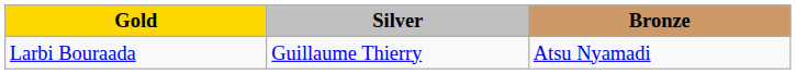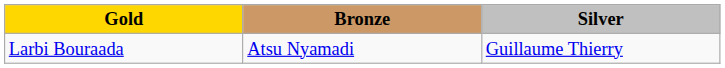 <table class="wikitable" style="text-align:left">
 <tr align="center">
 <td width=200 bgcolor=gold><strong>Gold</strong></td>
+<td width=200 bgcolor=CC9966><strong>Bronze</strong></td>
 <td width=200 bgcolor=silver><strong>Silver</strong></td>
-<td width=200 bgcolor=CC9966><strong>Bronze</strong></td>
 </tr>
 <tr>
 <td><a href='#'>Larbi Bouraada</a><br><em></em></td>
+<td><a href='#'>Atsu Nyamadi</a><br><em></em></td>
 <td><a href='#'>Guillaume Thierry</a><br><em></em></td>
-<td><a href='#'>Atsu Nyamadi</a><br><em></em></td>
 </tr>
 </table>
